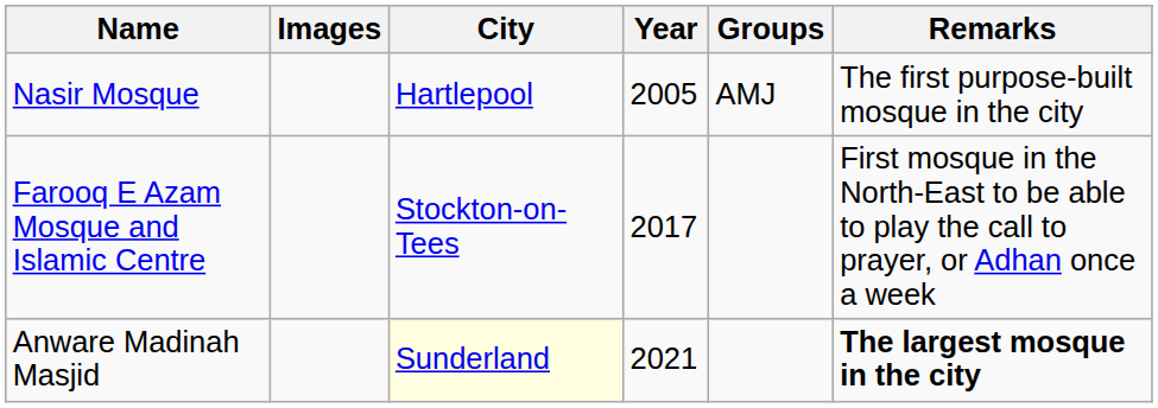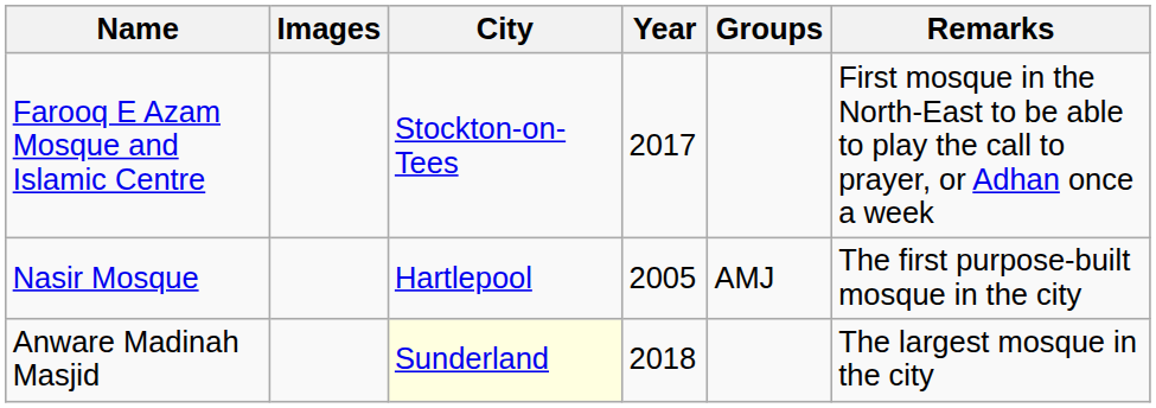 <table class="wikitable sortable">
 <tr>
 <th width="200" align="left">Name</th>
 <th align="center" class="unsortable">Images</th>
 <th width="150" align="left">City</th>
 <th width="40" align="left">Year</th>
 <th width="60" align="left">Groups</th>
 <th width="250" align="left" class="unsortable">Remarks</th>
 </tr>
 <tr>
+<td><a href='#'>Farooq E Azam Mosque and Islamic Centre</a></td>
+<td></td>
+<td><a href='#'>Stockton-on-Tees</a></td>
+<td>2017</td>
+<td></td>
+<td>First mosque in the North-East to be able to play the call to prayer, or <a href='#'>Adhan</a> once a week</td>
+</tr>
+<tr>
 <td><a href='#'>Nasir Mosque</a></td>
 <td></td>
 <td><a href='#'>Hartlepool</a></td>
 <td>2005</td>
 <td>AMJ</td>
 <td>The first purpose-built mosque in the city</td>
 </tr>
 <tr>
-<td><a href='#'>Farooq E Azam Mosque and Islamic Centre</a></td>
-<td></td>
-<td><a href='#'>Stockton-on-Tees</a></td>
-<td>2017</td>
-<td></td>
-<td>First mosque in the North-East to be able to play the call to prayer, or <a href='#'>Adhan</a> once a week</td>
-</tr>
-<tr>
 <td>Anware Madinah Masjid</td>
 <td></td>
 <td style="background: lightyellow;"><a href='#'>Sunderland</a></td>
-<td>2021</td>
+<td>2018</td>
 <td></td>
-<td><strong>The largest mosque in the city</strong></td>
+<td>The largest mosque in the city</td>
 </tr>
 </table>
